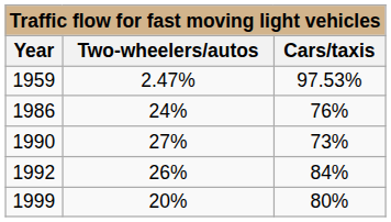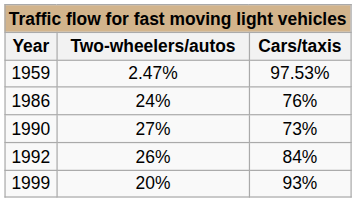 <table class="wikitable" align="right" style="float:right; margin:1em; margin-top:0; text-align:right; font-size:90%">
 <tr>
 <th style="background:tan;" colspan="3"><span>Traffic flow for fast moving light vehicles</span></th>
 </tr>
 <tr>
 <th>Year</th>
 <th>Two-wheelers/autos</th>
 <th>Cars/taxis</th>
 </tr>
 <tr>
 <td align=center>1959</td>
 <td align=center>2.47%</td>
 <td align=center>97.53%</td>
 </tr>
 <tr>
 <td align=center>1986</td>
 <td align=center>24%</td>
 <td align=center>76%</td>
 </tr>
 <tr>
 <td align=center>1990</td>
 <td align=center>27%</td>
 <td align=center>73%</td>
 </tr>
 <tr>
 <td align=center>1992</td>
 <td align=center>26%</td>
 <td align=center>84%</td>
 </tr>
 <tr>
 <td align=center>1999</td>
 <td align=center>20%</td>
-<td align=center>80%</td>
+<td align=center>93%</td>
 </tr>
 </table>
